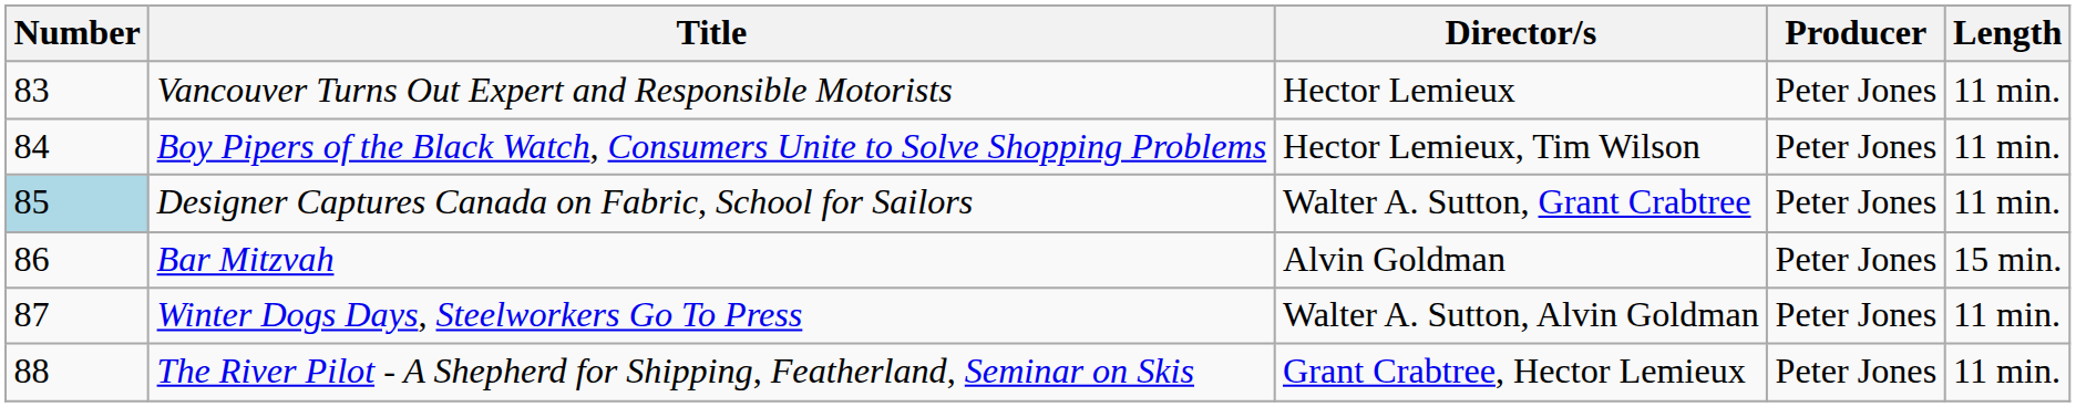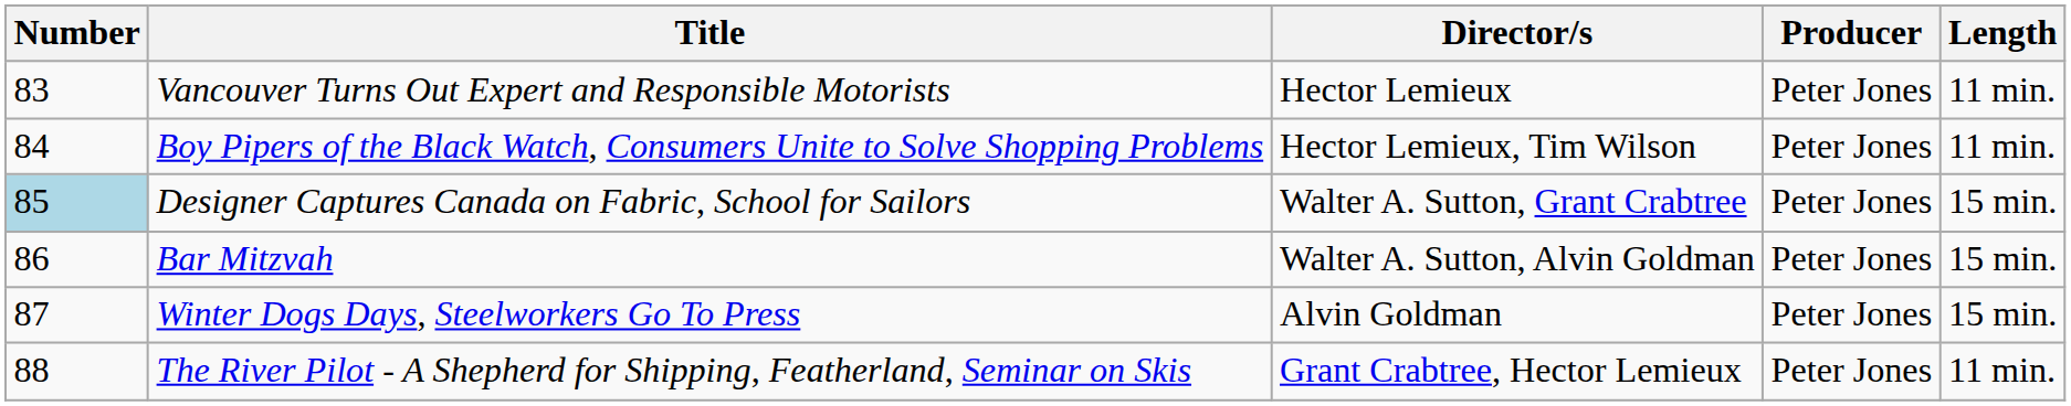 <table class=wikitable>
 <tr>
 <th>Number</th>
 <th>Title</th>
 <th>Director/s</th>
 <th>Producer</th>
 <th>Length</th>
 </tr>
 <tr>
 <td>83</td>
 <td><em>Vancouver Turns Out Expert and Responsible Motorists</em></td>
 <td>Hector Lemieux</td>
 <td>Peter Jones</td>
 <td>11 min.</td>
 </tr>
 <tr>
 <td>84</td>
 <td><em><a href='#'>Boy Pipers of the Black Watch</a></em>, <em><a href='#'>Consumers Unite to Solve Shopping Problems</a></em></td>
 <td>Hector Lemieux, Tim Wilson</td>
 <td>Peter Jones</td>
 <td>11 min.</td>
 </tr>
 <tr>
 <td style="background: lightblue;">85</td>
 <td><em>Designer Captures Canada on Fabric</em>, <em>School for Sailors</em></td>
 <td>Walter A. Sutton, <a href='#'>Grant Crabtree</a></td>
 <td>Peter Jones</td>
-<td>11 min.</td>
+<td>15 min.</td>
 </tr>
 <tr>
 <td>86</td>
 <td><em><a href='#'>Bar Mitzvah</a></em></td>
-<td>Alvin Goldman</td>
+<td>Walter A. Sutton, Alvin Goldman</td>
 <td>Peter Jones</td>
 <td>15 min.</td>
 </tr>
 <tr>
 <td>87</td>
 <td><em><a href='#'>Winter Dogs Days</a></em>, <em><a href='#'>Steelworkers Go To Press</a></em></td>
-<td>Walter A. Sutton, Alvin Goldman</td>
+<td>Alvin Goldman</td>
 <td>Peter Jones</td>
-<td>11 min.</td>
+<td>15 min.</td>
 </tr>
 <tr>
 <td>88</td>
 <td><em><a href='#'>The River Pilot</a> - A Shepherd for Shipping</em>, <em>Featherland</em>, <em><a href='#'>Seminar on Skis</a></em></td>
 <td><a href='#'>Grant Crabtree</a>, Hector Lemieux</td>
 <td>Peter Jones</td>
 <td>11 min.</td>
 </tr>
 </table>
